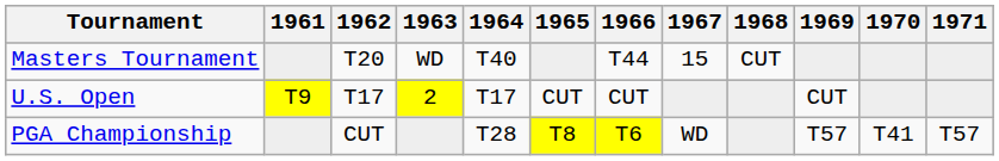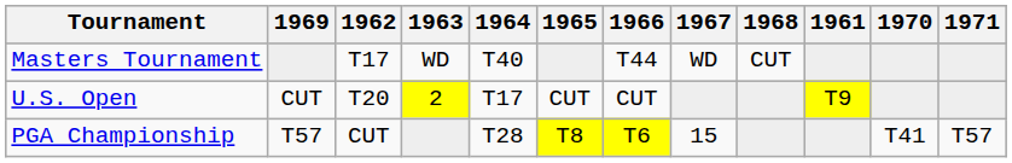 <table class="wikitable" style="font-size:95%;text-align:center;">
 <tr>
 <th>Tournament</th>
-<th>1961</th>
+<th>1969</th>
 <th>1962</th>
 <th>1963</th>
 <th>1964</th>
 <th>1965</th>
 <th>1966</th>
 <th>1967</th>
 <th>1968</th>
-<th>1969</th>
+<th>1961</th>
 <th>1970</th>
 <th>1971</th>
 </tr>
 <tr>
 <td align=left><a href='#'>Masters Tournament</a></td>
 <td style="background:#eeeeee;"></td>
-<td>T20</td>
+<td>T17</td>
 <td>WD</td>
 <td>T40</td>
 <td style="background:#eeeeee;"></td>
 <td>T44</td>
-<td>15</td>
+<td>WD</td>
 <td>CUT</td>
 <td style="background:#eeeeee;"></td>
 <td style="background:#eeeeee;"></td>
 <td style="background:#eeeeee;"></td>
 </tr>
 <tr>
 <td align=left><a href='#'>U.S. Open</a></td>
-<td style="background:yellow;">T9</td>
-<td>T17</td>
+<td>CUT</td>
+<td>T20</td>
 <td style="background:yellow;">2</td>
 <td>T17</td>
 <td>CUT</td>
 <td>CUT</td>
 <td style="background:#eeeeee;"></td>
 <td style="background:#eeeeee;"></td>
-<td>CUT</td>
+<td style="background:yellow;">T9</td>
 <td style="background:#eeeeee;"></td>
 <td style="background:#eeeeee;"></td>
 </tr>
 <tr>
 <td align=left><a href='#'>PGA Championship</a></td>
-<td style="background:#eeeeee;"></td>
+<td>T57</td>
 <td>CUT</td>
 <td style="background:#eeeeee;"></td>
 <td>T28</td>
 <td style="background:yellow;">T8</td>
 <td style="background:yellow;">T6</td>
-<td>WD</td>
+<td>15</td>
 <td style="background:#eeeeee;"></td>
-<td>T57</td>
+<td style="background:#eeeeee;"></td>
 <td>T41</td>
 <td>T57</td>
 </tr>
 </table>
